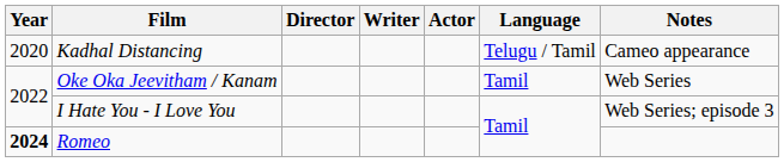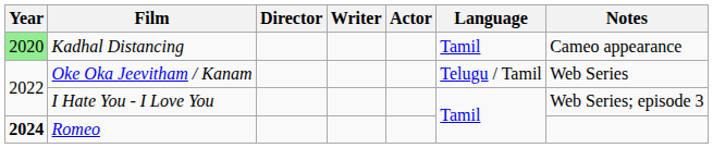 <table class="wikitable sortable">
 <tr>
 <th>Year</th>
 <th>Film</th>
 <th>Director</th>
 <th>Writer</th>
 <th>Actor</th>
 <th>Language</th>
 <th>Notes</th>
 </tr>
 <tr>
-<td>2020</td>
+<td style="background: lightgreen;">2020</td>
 <td><em>Kadhal Distancing</em></td>
 <td></td>
 <td></td>
 <td></td>
-<td><a href='#'>Telugu</a> / Tamil</td>
+<td><a href='#'>Tamil</a></td>
 <td>Cameo appearance</td>
 </tr>
 <tr>
 <td rowspan="2">2022</td>
 <td><em><a href='#'>Oke Oka Jeevitham</a> / Kanam</em></td>
 <td></td>
 <td></td>
 <td></td>
-<td><a href='#'>Tamil</a></td>
+<td><a href='#'>Telugu</a> / Tamil</td>
 <td>Web Series</td>
 </tr>
 <tr>
 <td><em>I Hate You - I Love You</em></td>
 <td></td>
 <td></td>
 <td></td>
 <td rowspan="2"><a href='#'>Tamil</a></td>
 <td>Web Series; episode 3</td>
 </tr>
 <tr>
 <td><strong>2024</strong></td>
 <td><em><a href='#'>Romeo</a></em></td>
 <td></td>
 <td></td>
 <td></td>
 <td></td>
 </tr>
 </table>
